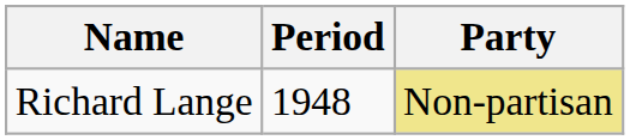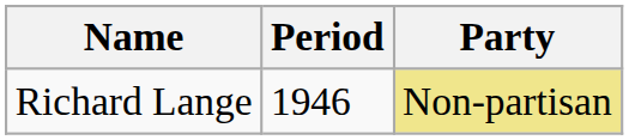 <table class="wikitable">
 <tr>
 <th>Name</th>
 <th>Period</th>
 <th>Party</th>
 </tr>
 <tr>
 <td>Richard Lange</td>
-<td>1948</td>
+<td>1946</td>
 <td style="background: khaki;">Non-partisan</td>
 </tr>
 </table>
